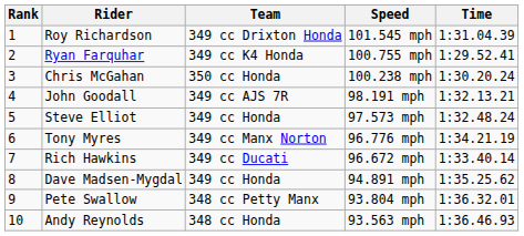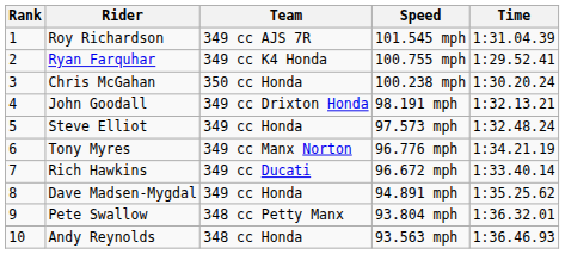 <table class="wikitable" style="font-size: 95%;">
 <tr style="background:#efefef;">
 <th>Rank</th>
 <th>Rider</th>
 <th>Team</th>
 <th>Speed</th>
 <th>Time</th>
 </tr>
 <tr>
 <td>1</td>
 <td> Roy Richardson</td>
-<td>349 cc Drixton <a href='#'>Honda</a></td>
+<td>349 cc  AJS 7R</td>
 <td>101.545 mph</td>
 <td>1:31.04.39</td>
 </tr>
 <tr>
 <td>2</td>
 <td> <a href='#'>Ryan Farquhar</a></td>
 <td>349 cc K4 Honda</td>
 <td>100.755 mph</td>
 <td>1:29.52.41</td>
 </tr>
 <tr>
 <td>3</td>
 <td>  Chris McGahan</td>
 <td>350 cc  Honda</td>
 <td>100.238 mph</td>
 <td>1:30.20.24</td>
 </tr>
 <tr>
 <td>4</td>
 <td>  John Goodall</td>
-<td>349 cc  AJS 7R</td>
+<td>349 cc Drixton <a href='#'>Honda</a></td>
 <td>98.191 mph</td>
 <td>1:32.13.21</td>
 </tr>
 <tr>
 <td>5</td>
 <td>  Steve Elliot</td>
 <td>349 cc  Honda</td>
 <td>97.573 mph</td>
 <td>1:32.48.24</td>
 </tr>
 <tr>
 <td>6</td>
 <td>  Tony Myres</td>
 <td>349 cc  Manx <a href='#'>Norton</a></td>
 <td>96.776 mph</td>
 <td>1:34.21.19</td>
 </tr>
 <tr>
 <td>7</td>
 <td>  Rich Hawkins</td>
 <td>349 cc  <a href='#'>Ducati</a></td>
 <td>96.672 mph</td>
 <td>1:33.40.14</td>
 </tr>
 <tr>
 <td>8</td>
 <td> Dave Madsen-Mygdal</td>
 <td>349 cc Honda</td>
 <td>94.891 mph</td>
 <td>1:35.25.62</td>
 </tr>
 <tr>
 <td>9</td>
 <td> Pete Swallow</td>
 <td>348 cc  Petty Manx</td>
 <td>93.804 mph</td>
 <td>1:36.32.01</td>
 </tr>
 <tr>
 <td>10</td>
 <td> Andy Reynolds</td>
 <td>348 cc Honda</td>
 <td>93.563 mph</td>
 <td>1:36.46.93</td>
 </tr>
 </table>
